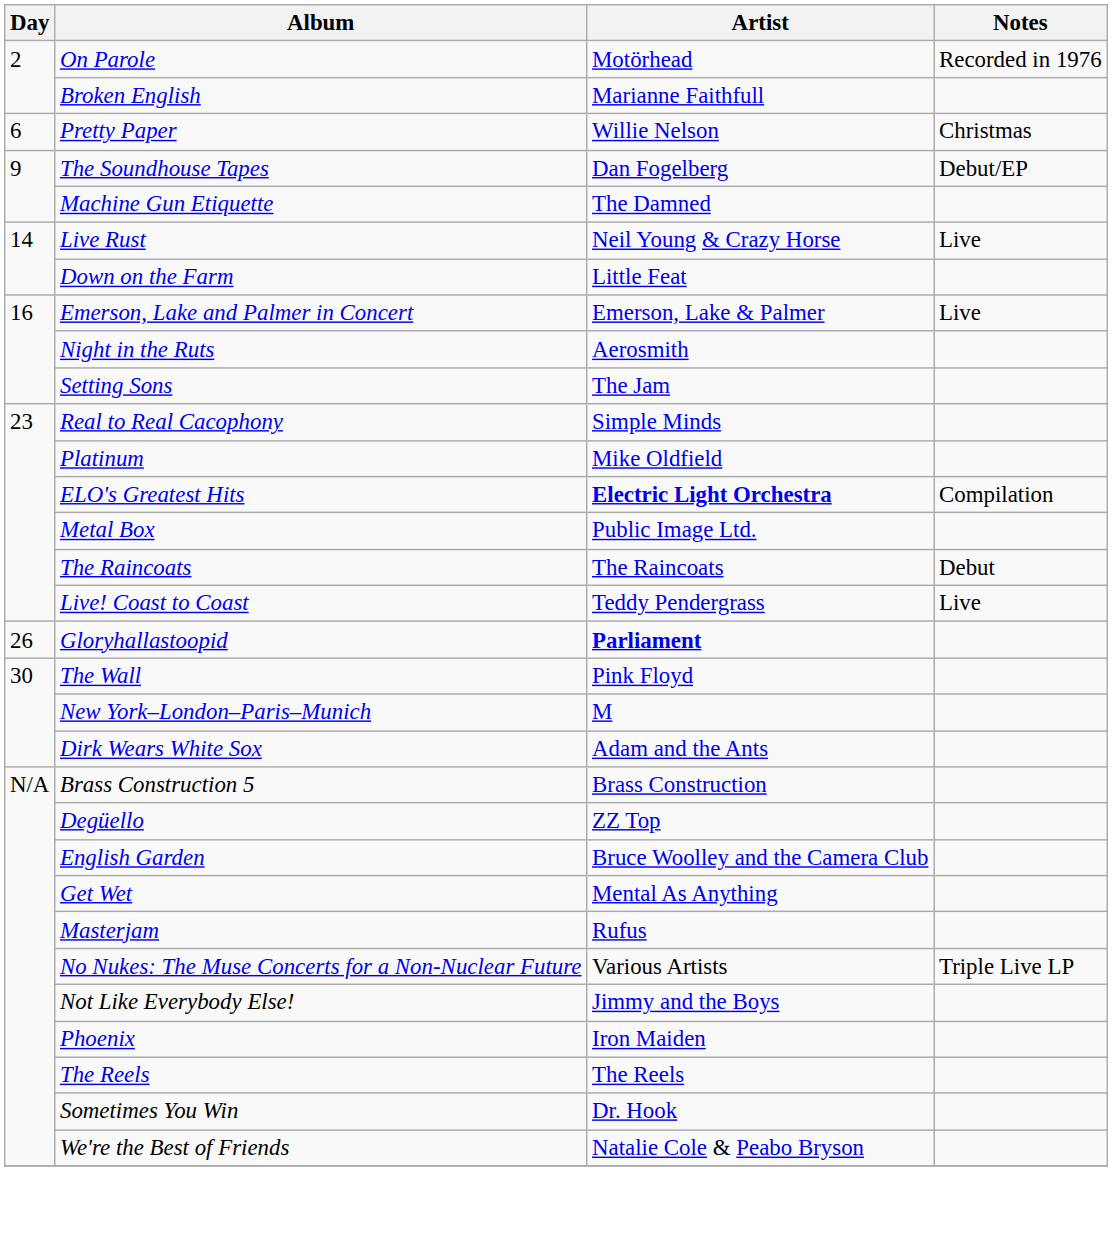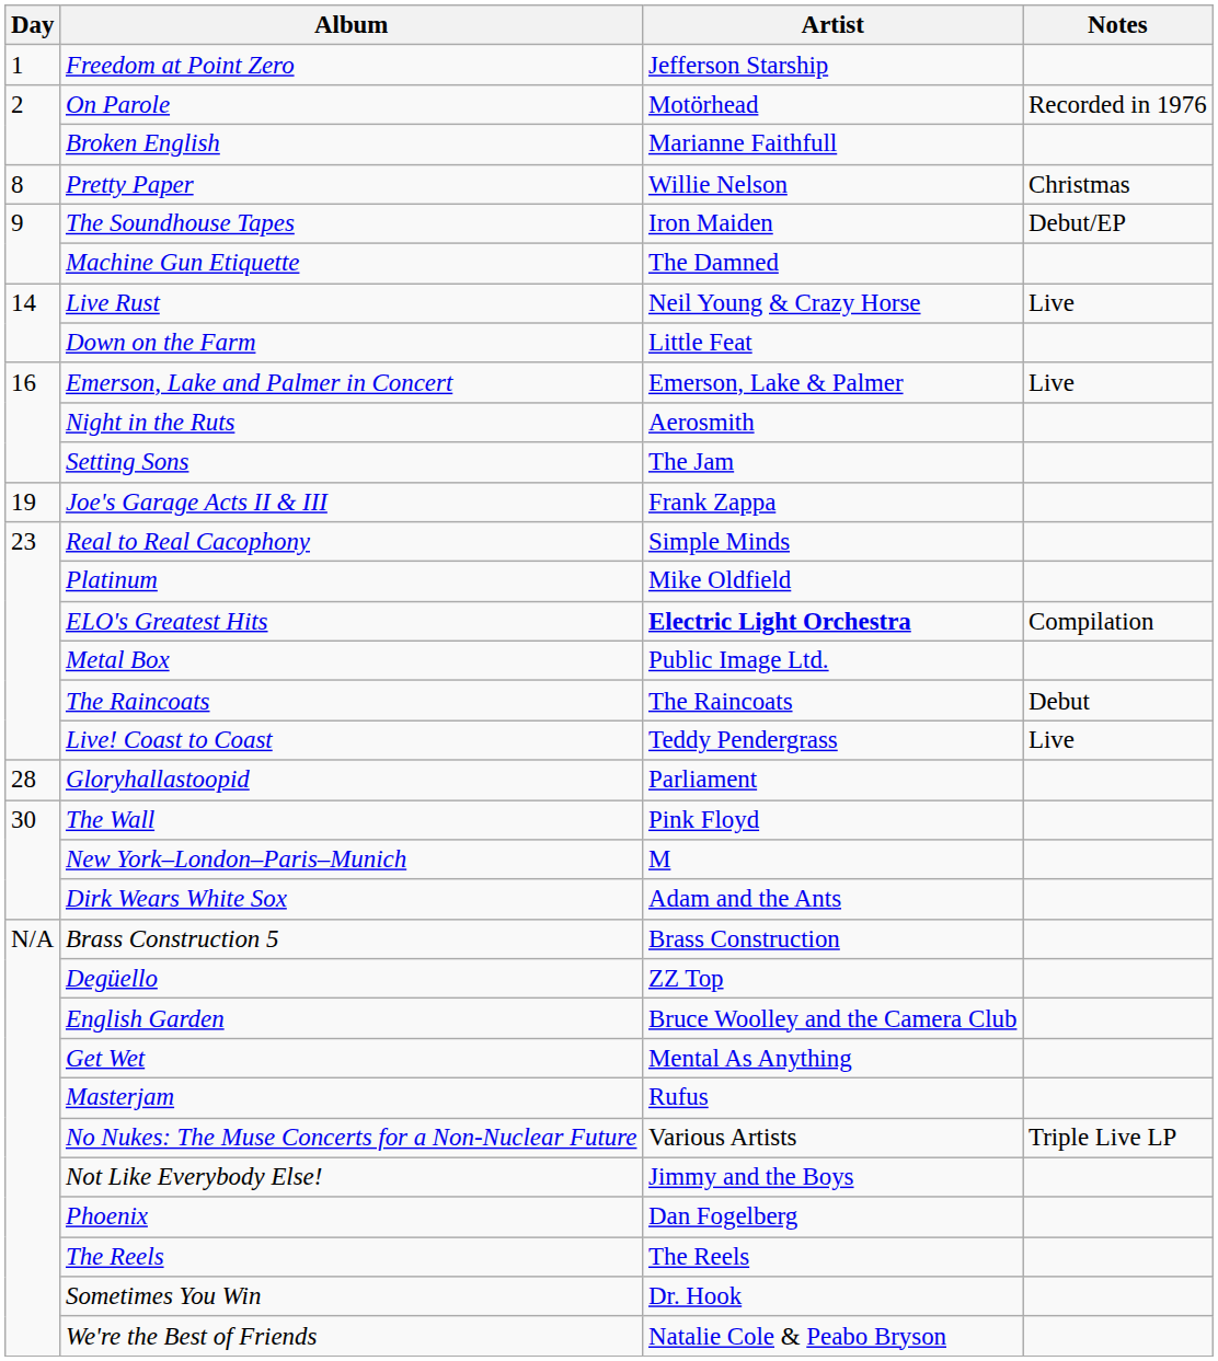 <table class="wikitable">
 <tr>
 <th>Day</th>
 <th>Album</th>
 <th>Artist</th>
 <th>Notes</th>
+</tr>
+<tr>
+<td valign="top">1</td>
+<td><em><a href='#'>Freedom at Point Zero</a></em></td>
+<td><a href='#'>Jefferson Starship</a></td>
+<td></td>
 </tr>
 <tr>
 <td rowspan="2" valign="top">2</td>
 <td><em><a href='#'>On Parole</a></em></td>
 <td><a href='#'>Motörhead</a></td>
 <td>Recorded in 1976</td>
 </tr>
 <tr>
 <td><em><a href='#'>Broken English</a></em></td>
 <td><a href='#'>Marianne Faithfull</a></td>
 <td></td>
 </tr>
 <tr>
-<td valign="top">6</td>
+<td valign="top">8</td>
 <td><em><a href='#'>Pretty Paper</a></em></td>
 <td><a href='#'>Willie Nelson</a></td>
 <td>Christmas</td>
 </tr>
 <tr>
 <td rowspan="2" valign="top">9</td>
 <td><em><a href='#'>The Soundhouse Tapes</a></em></td>
-<td><a href='#'>Dan Fogelberg</a></td>
+<td><a href='#'>Iron Maiden</a></td>
 <td>Debut/EP</td>
 </tr>
 <tr>
 <td><em><a href='#'>Machine Gun Etiquette</a></em></td>
 <td><a href='#'>The Damned</a></td>
 <td></td>
 </tr>
 <tr>
 <td rowspan="2" valign="top">14</td>
 <td><em><a href='#'>Live Rust</a></em></td>
 <td><a href='#'>Neil Young</a> <a href='#'>& Crazy Horse</a></td>
 <td>Live</td>
 </tr>
 <tr>
 <td><em><a href='#'>Down on the Farm</a></em></td>
 <td><a href='#'>Little Feat</a></td>
 <td></td>
 </tr>
 <tr>
 <td rowspan="3" valign="top">16</td>
 <td><em><a href='#'>Emerson, Lake and Palmer in Concert</a></em></td>
 <td><a href='#'>Emerson, Lake & Palmer</a></td>
 <td>Live </td>
 </tr>
 <tr>
 <td><em><a href='#'>Night in the Ruts</a></em></td>
 <td><a href='#'>Aerosmith</a></td>
 <td></td>
 </tr>
 <tr>
 <td><em><a href='#'>Setting Sons</a></em></td>
 <td><a href='#'>The Jam</a></td>
 <td></td>
 </tr>
 <tr>
+<td rowspan="1" valign="top">19</td>
+<td><em><a href='#'>Joe's Garage Acts II & III</a></em></td>
+<td><a href='#'>Frank Zappa</a></td>
+<td></td>
+</tr>
+<tr>
 <td rowspan="6" valign="top">23</td>
 <td><em><a href='#'>Real to Real Cacophony</a></em></td>
 <td><a href='#'>Simple Minds</a></td>
 <td></td>
 </tr>
 <tr>
 <td><em><a href='#'>Platinum</a></em></td>
 <td><a href='#'>Mike Oldfield</a></td>
 <td></td>
 </tr>
 <tr>
 <td><em><a href='#'>ELO's Greatest Hits</a></em></td>
 <td><strong><a href='#'>Electric Light Orchestra</a></strong></td>
 <td>Compilation</td>
 </tr>
 <tr>
 <td><em><a href='#'>Metal Box</a></em></td>
 <td><a href='#'>Public Image Ltd.</a></td>
 <td></td>
 </tr>
 <tr>
 <td><em><a href='#'>The Raincoats</a></em></td>
 <td><a href='#'>The Raincoats</a></td>
 <td>Debut</td>
 </tr>
 <tr>
 <td><em><a href='#'>Live! Coast to Coast</a></em></td>
 <td><a href='#'>Teddy Pendergrass</a></td>
 <td>Live</td>
 </tr>
 <tr>
-<td valign="top">26</td>
+<td valign="top">28</td>
 <td><em><a href='#'>Gloryhallastoopid</a></em></td>
-<td><strong><a href='#'>Parliament</a></strong></td>
+<td><a href='#'>Parliament</a></td>
 <td></td>
 </tr>
 <tr>
 <td rowspan="3" valign="top">30</td>
 <td><em><a href='#'>The Wall</a></em></td>
 <td><a href='#'>Pink Floyd</a></td>
 <td></td>
 </tr>
 <tr>
 <td><em><a href='#'>New York–London–Paris–Munich</a></em></td>
 <td><a href='#'>M</a></td>
 <td></td>
 </tr>
 <tr>
 <td><em><a href='#'>Dirk Wears White Sox</a></em></td>
 <td><a href='#'>Adam and the Ants</a></td>
 <td></td>
 </tr>
 <tr>
 <td rowspan="11" valign="top">N/A</td>
 <td><em>Brass Construction 5</em></td>
 <td><a href='#'>Brass Construction</a></td>
 <td></td>
 </tr>
 <tr>
 <td><em><a href='#'>Degüello</a></em></td>
 <td><a href='#'>ZZ Top</a></td>
 <td></td>
 </tr>
 <tr>
 <td><em><a href='#'>English Garden</a></em></td>
 <td><a href='#'>Bruce Woolley and the Camera Club</a></td>
 <td></td>
 </tr>
 <tr>
 <td><em><a href='#'>Get Wet</a></em></td>
 <td><a href='#'>Mental As Anything</a></td>
 <td></td>
 </tr>
 <tr>
 <td><em><a href='#'>Masterjam</a></em></td>
 <td><a href='#'>Rufus</a></td>
 <td></td>
 </tr>
 <tr>
 <td><em><a href='#'>No Nukes: The Muse Concerts for a Non-Nuclear Future</a></em></td>
 <td>Various Artists</td>
 <td>Triple Live LP</td>
 </tr>
 <tr>
 <td><em>Not Like Everybody Else!</em></td>
 <td><a href='#'>Jimmy and the Boys</a></td>
 <td></td>
 </tr>
 <tr>
 <td><em><a href='#'>Phoenix</a></em></td>
-<td><a href='#'>Iron Maiden</a></td>
+<td><a href='#'>Dan Fogelberg</a></td>
 <td></td>
 </tr>
 <tr>
 <td><em><a href='#'>The Reels</a></em></td>
 <td><a href='#'>The Reels</a></td>
 <td></td>
 </tr>
 <tr>
 <td><em>Sometimes You Win</em></td>
 <td><a href='#'>Dr. Hook</a></td>
 <td></td>
 </tr>
 <tr>
 <td><em>We're the Best of Friends</em></td>
 <td><a href='#'>Natalie Cole</a> & <a href='#'>Peabo Bryson</a></td>
 <td></td>
 </tr>
 <tr>
 </tr>
 </table>
